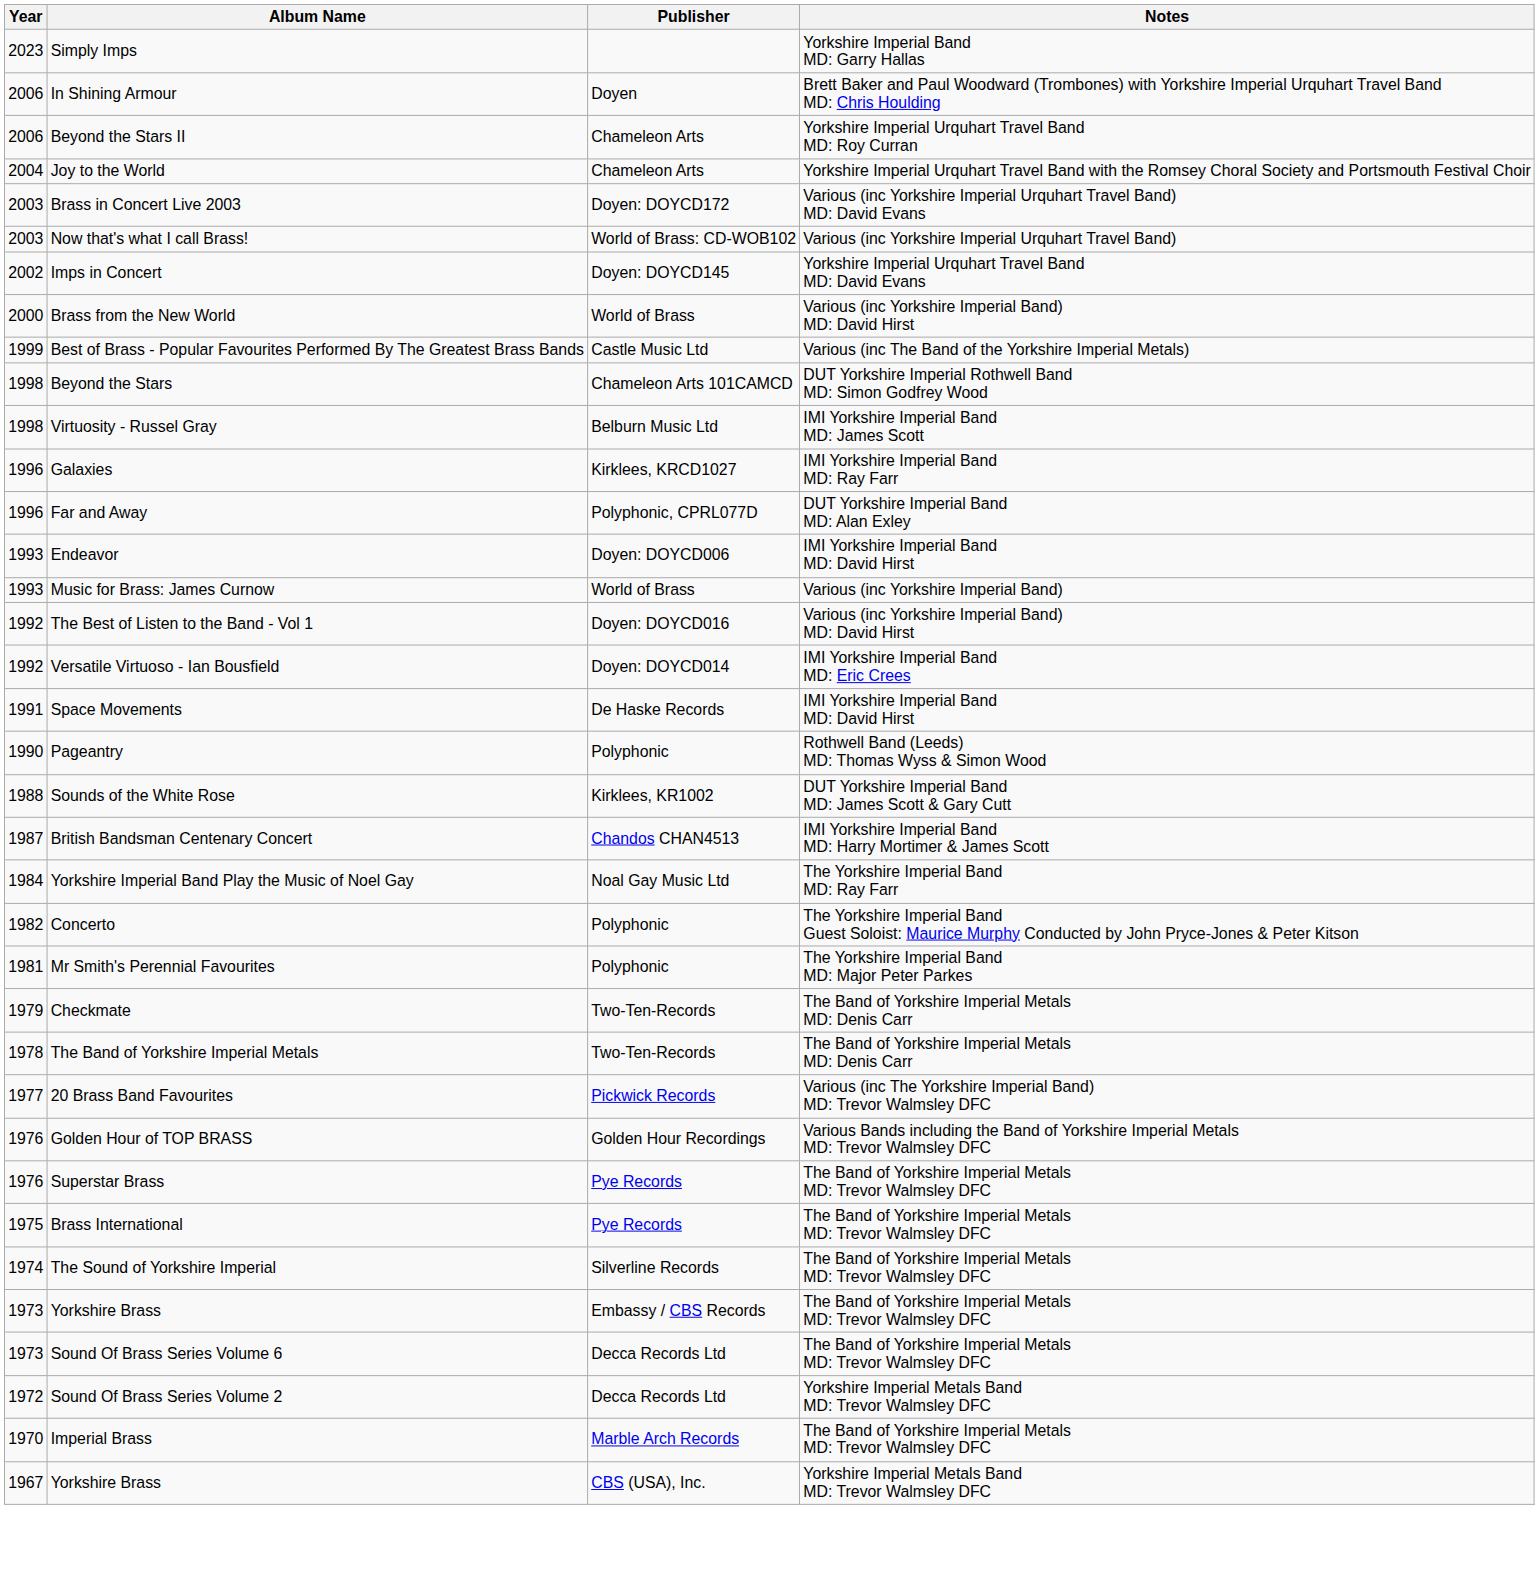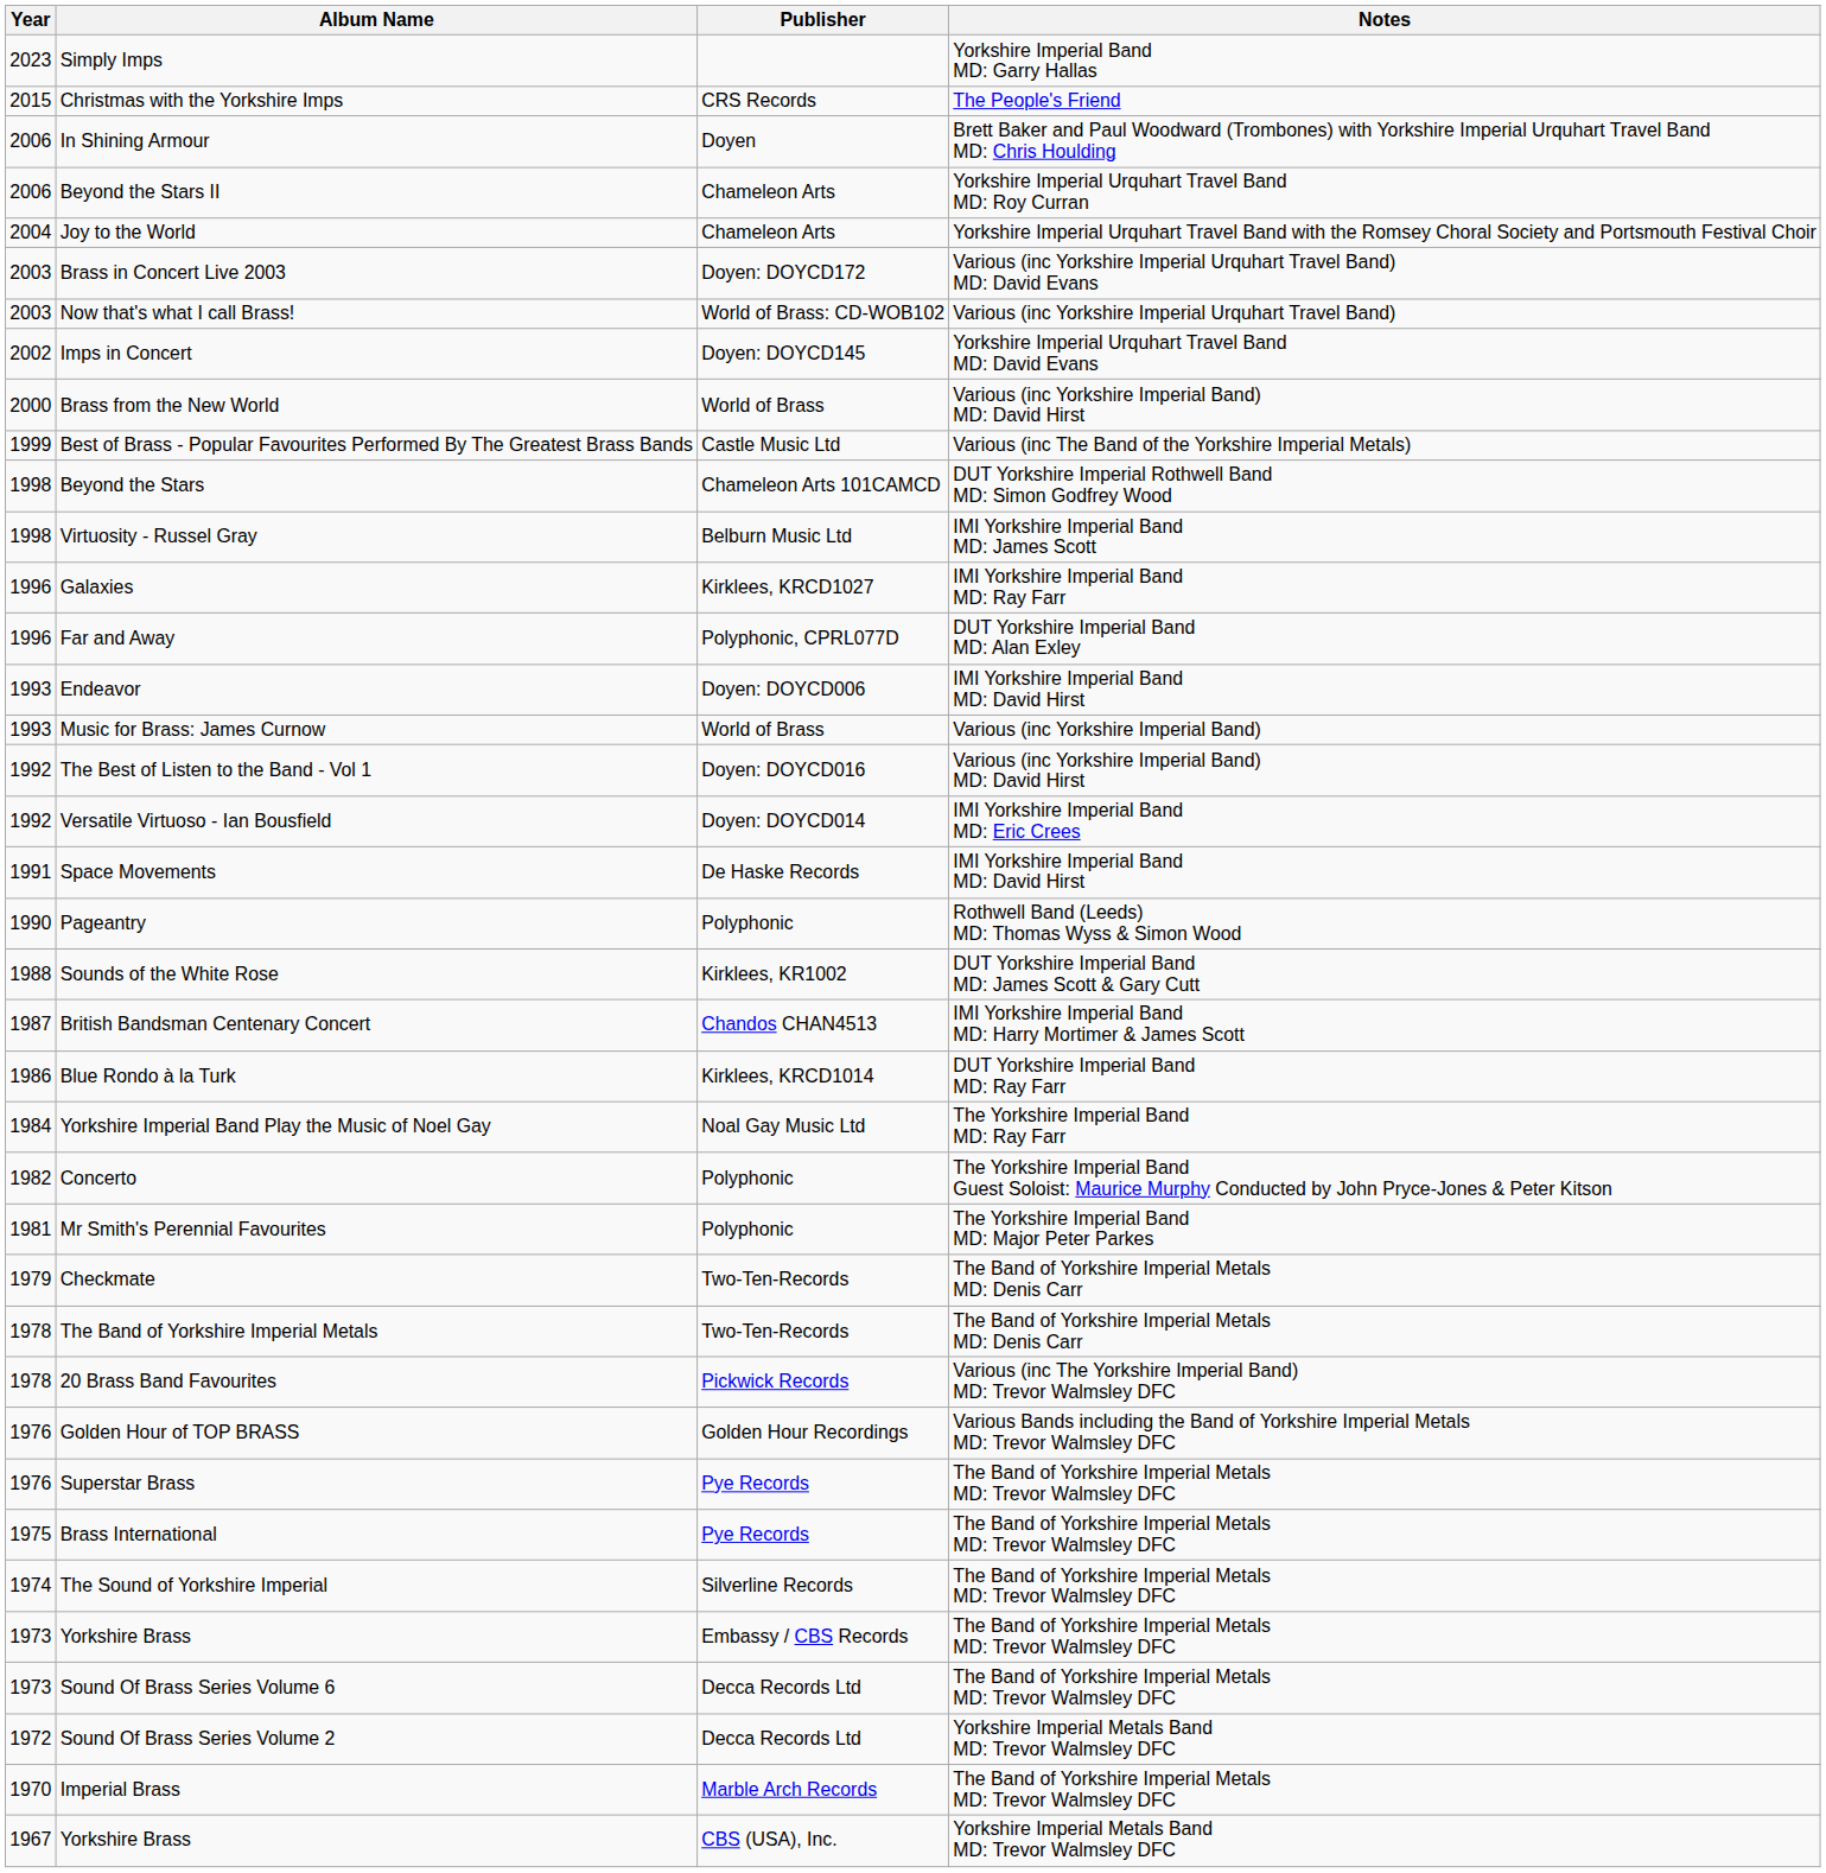 <table class="wikitable sortable">
 <tr>
 <th>Year</th>
 <th>Album Name</th>
 <th>Publisher</th>
 <th>Notes</th>
 </tr>
 <tr>
 <td>2023</td>
 <td>Simply Imps</td>
 <td></td>
 <td>Yorkshire Imperial Band<br>MD: Garry Hallas</td>
+</tr>
+<tr>
+<td>2015</td>
+<td>Christmas with the Yorkshire Imps</td>
+<td>CRS Records</td>
+<td><a href='#'>The People's Friend</a></td>
 </tr>
 <tr>
 <td>2006</td>
 <td>In Shining Armour</td>
 <td>Doyen</td>
 <td>Brett Baker and Paul Woodward (Trombones) with Yorkshire Imperial Urquhart Travel Band<br>MD: <a href='#'>Chris Houlding</a></td>
 </tr>
 <tr>
 <td>2006</td>
 <td>Beyond the Stars II</td>
 <td>Chameleon Arts</td>
 <td>Yorkshire Imperial Urquhart Travel Band<br>MD: Roy Curran</td>
 </tr>
 <tr>
 <td>2004</td>
 <td>Joy to the World</td>
 <td>Chameleon Arts</td>
 <td>Yorkshire Imperial Urquhart Travel Band with the Romsey Choral Society and Portsmouth Festival Choir</td>
 </tr>
 <tr>
 <td>2003</td>
 <td>Brass in Concert Live 2003</td>
 <td>Doyen: DOYCD172</td>
 <td>Various (inc Yorkshire Imperial Urquhart Travel Band)<br>MD: David Evans</td>
 </tr>
 <tr>
 <td>2003</td>
 <td>Now that's what I call Brass!</td>
 <td>World of Brass: CD-WOB102</td>
 <td>Various (inc Yorkshire Imperial Urquhart Travel Band)</td>
 </tr>
 <tr>
 <td>2002</td>
 <td>Imps in Concert</td>
 <td>Doyen: DOYCD145</td>
 <td>Yorkshire Imperial Urquhart Travel Band<br>MD: David Evans</td>
 </tr>
 <tr>
 <td>2000</td>
 <td>Brass from the New World</td>
 <td>World of Brass</td>
 <td>Various (inc Yorkshire Imperial Band)<br>MD: David Hirst</td>
 </tr>
 <tr>
 <td>1999</td>
 <td>Best of Brass - Popular Favourites Performed By The Greatest Brass Bands</td>
 <td>Castle Music Ltd</td>
 <td>Various (inc The Band of the Yorkshire Imperial Metals)</td>
 </tr>
 <tr>
 <td>1998</td>
 <td>Beyond the Stars</td>
 <td>Chameleon Arts 101CAMCD</td>
 <td>DUT Yorkshire Imperial Rothwell Band<br>MD: Simon Godfrey Wood</td>
 </tr>
 <tr>
 <td>1998</td>
 <td>Virtuosity - Russel Gray</td>
 <td>Belburn Music Ltd</td>
 <td>IMI Yorkshire Imperial Band<br>MD: James Scott</td>
 </tr>
 <tr>
 <td>1996</td>
 <td>Galaxies</td>
 <td>Kirklees, KRCD1027</td>
 <td>IMI Yorkshire Imperial Band<br>MD: Ray Farr</td>
 </tr>
 <tr>
 <td>1996</td>
 <td>Far and Away</td>
 <td>Polyphonic, CPRL077D</td>
 <td>DUT Yorkshire Imperial Band<br>MD: Alan Exley</td>
 </tr>
 <tr>
 <td>1993</td>
 <td>Endeavor</td>
 <td>Doyen: DOYCD006</td>
 <td>IMI Yorkshire Imperial Band<br>MD: David Hirst</td>
 </tr>
 <tr>
 <td>1993</td>
 <td>Music for Brass: James Curnow</td>
 <td>World of Brass</td>
 <td>Various (inc Yorkshire Imperial Band)</td>
 </tr>
 <tr>
 <td>1992</td>
 <td>The Best of Listen to the Band - Vol 1</td>
 <td>Doyen: DOYCD016</td>
 <td>Various (inc Yorkshire Imperial Band)<br>MD: David Hirst</td>
 </tr>
 <tr>
 <td>1992</td>
 <td>Versatile Virtuoso - Ian Bousfield</td>
 <td>Doyen: DOYCD014</td>
 <td>IMI Yorkshire Imperial Band<br>MD: <a href='#'>Eric Crees</a></td>
 </tr>
 <tr>
 <td>1991</td>
 <td>Space Movements</td>
 <td><bdi>De Haske Records</bdi></td>
 <td>IMI Yorkshire Imperial Band<br>MD: David Hirst</td>
 </tr>
 <tr>
 <td>1990</td>
 <td>Pageantry</td>
 <td>Polyphonic</td>
 <td>Rothwell Band (Leeds)<br>MD: Thomas Wyss & Simon Wood</td>
 </tr>
 <tr>
 <td>1988</td>
 <td>Sounds of the White Rose</td>
 <td>Kirklees, KR1002</td>
 <td>DUT Yorkshire Imperial Band<br>MD: James Scott & Gary Cutt</td>
 </tr>
 <tr>
 <td>1987</td>
 <td>British Bandsman Centenary Concert</td>
 <td><a href='#'>Chandos</a> CHAN4513</td>
 <td>IMI Yorkshire Imperial Band<br>MD: Harry Mortimer & James Scott</td>
 </tr>
 <tr>
+<td>1986</td>
+<td>Blue Rondo à la Turk</td>
+<td>Kirklees, KRCD1014</td>
+<td>DUT Yorkshire Imperial Band<br>MD: Ray Farr</td>
+</tr>
+<tr>
 <td>1984</td>
 <td>Yorkshire Imperial Band Play the Music of Noel Gay</td>
 <td>Noal Gay Music Ltd</td>
 <td>The Yorkshire Imperial Band<br>MD: Ray Farr</td>
 </tr>
 <tr>
 <td>1982</td>
 <td>Concerto</td>
 <td>Polyphonic</td>
 <td>The Yorkshire Imperial Band<br>Guest Soloist: <a href='#'>Maurice Murphy</a> Conducted by John Pryce-Jones & Peter Kitson</td>
 </tr>
 <tr>
 <td>1981</td>
 <td>Mr Smith's Perennial Favourites</td>
 <td>Polyphonic</td>
 <td>The Yorkshire Imperial Band<br>MD: Major Peter Parkes</td>
 </tr>
 <tr>
 <td>1979</td>
 <td>Checkmate</td>
 <td>Two-Ten-Records</td>
 <td>The Band of Yorkshire Imperial Metals<br>MD: Denis Carr</td>
 </tr>
 <tr>
 <td>1978</td>
 <td>The Band of Yorkshire Imperial Metals</td>
 <td>Two-Ten-Records</td>
 <td>The Band of Yorkshire Imperial Metals<br>MD: Denis Carr</td>
 </tr>
 <tr>
-<td>1977</td>
+<td>1978</td>
 <td>20 Brass Band Favourites</td>
 <td><a href='#'>Pickwick Records</a></td>
 <td>Various (inc The Yorkshire Imperial Band)<br>MD: Trevor Walmsley DFC</td>
 </tr>
 <tr>
 <td>1976</td>
 <td>Golden Hour of TOP BRASS</td>
 <td>Golden Hour Recordings</td>
 <td>Various Bands including the Band of Yorkshire Imperial Metals<br>MD: Trevor Walmsley DFC</td>
 </tr>
 <tr>
 <td>1976</td>
 <td>Superstar Brass</td>
 <td><a href='#'>Pye Records</a></td>
 <td>The Band of Yorkshire Imperial Metals<br>MD: Trevor Walmsley DFC</td>
 </tr>
 <tr>
 <td>1975</td>
 <td>Brass International</td>
 <td><a href='#'>Pye Records</a></td>
 <td>The Band of Yorkshire Imperial Metals<br>MD: Trevor Walmsley DFC</td>
 </tr>
 <tr>
 <td>1974</td>
 <td>The Sound of Yorkshire Imperial</td>
 <td>Silverline Records</td>
 <td>The Band of Yorkshire Imperial Metals<br>MD: Trevor Walmsley DFC</td>
 </tr>
 <tr>
 <td>1973</td>
 <td>Yorkshire Brass</td>
 <td>Embassy / <a href='#'>CBS</a> Records</td>
 <td>The Band of Yorkshire Imperial Metals<br>MD: Trevor Walmsley DFC</td>
 </tr>
 <tr>
 <td>1973</td>
 <td>Sound Of Brass Series Volume 6</td>
 <td>Decca Records Ltd</td>
 <td>The Band of Yorkshire Imperial Metals<br>MD: Trevor Walmsley DFC</td>
 </tr>
 <tr>
 <td>1972</td>
 <td>Sound Of Brass Series Volume 2</td>
 <td>Decca Records Ltd</td>
 <td>Yorkshire Imperial Metals Band<br>MD: Trevor Walmsley DFC</td>
 </tr>
 <tr>
 <td>1970</td>
 <td>Imperial Brass</td>
 <td><a href='#'>Marble Arch Records</a></td>
 <td>The Band of Yorkshire Imperial Metals<br>MD: Trevor Walmsley DFC</td>
 </tr>
 <tr>
 <td>1967</td>
 <td>Yorkshire Brass</td>
 <td><a href='#'>CBS</a> (USA), Inc.</td>
 <td>Yorkshire Imperial Metals Band<br>MD: Trevor Walmsley DFC</td>
 </tr>
 </table>
